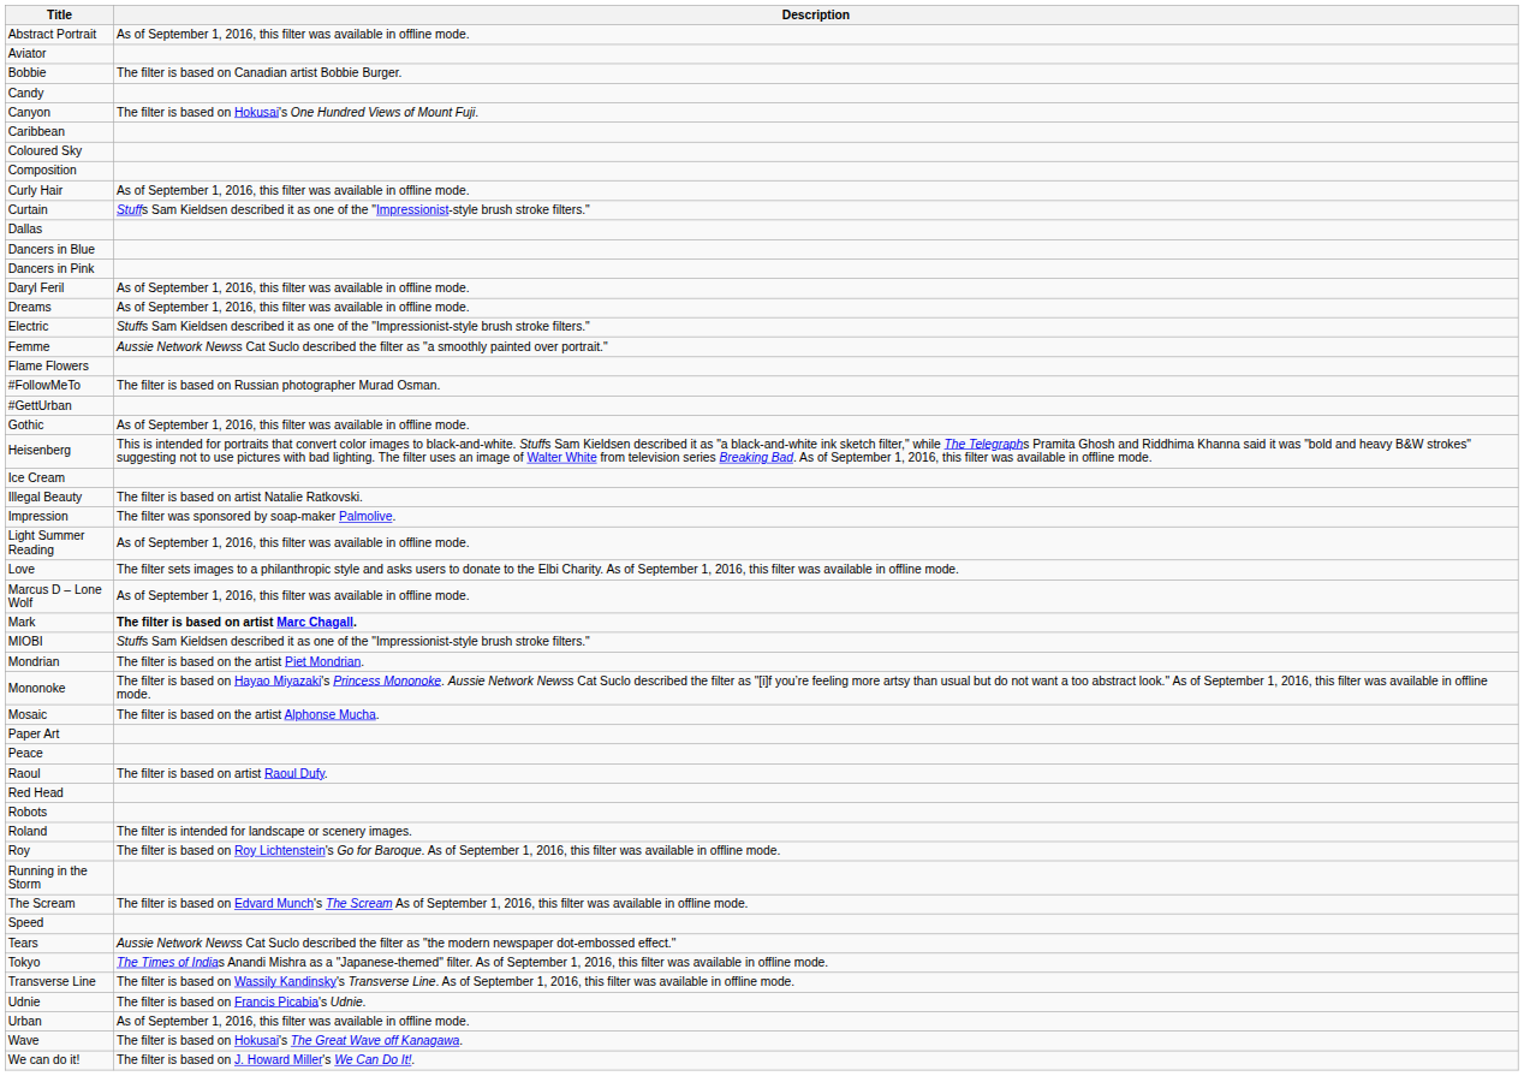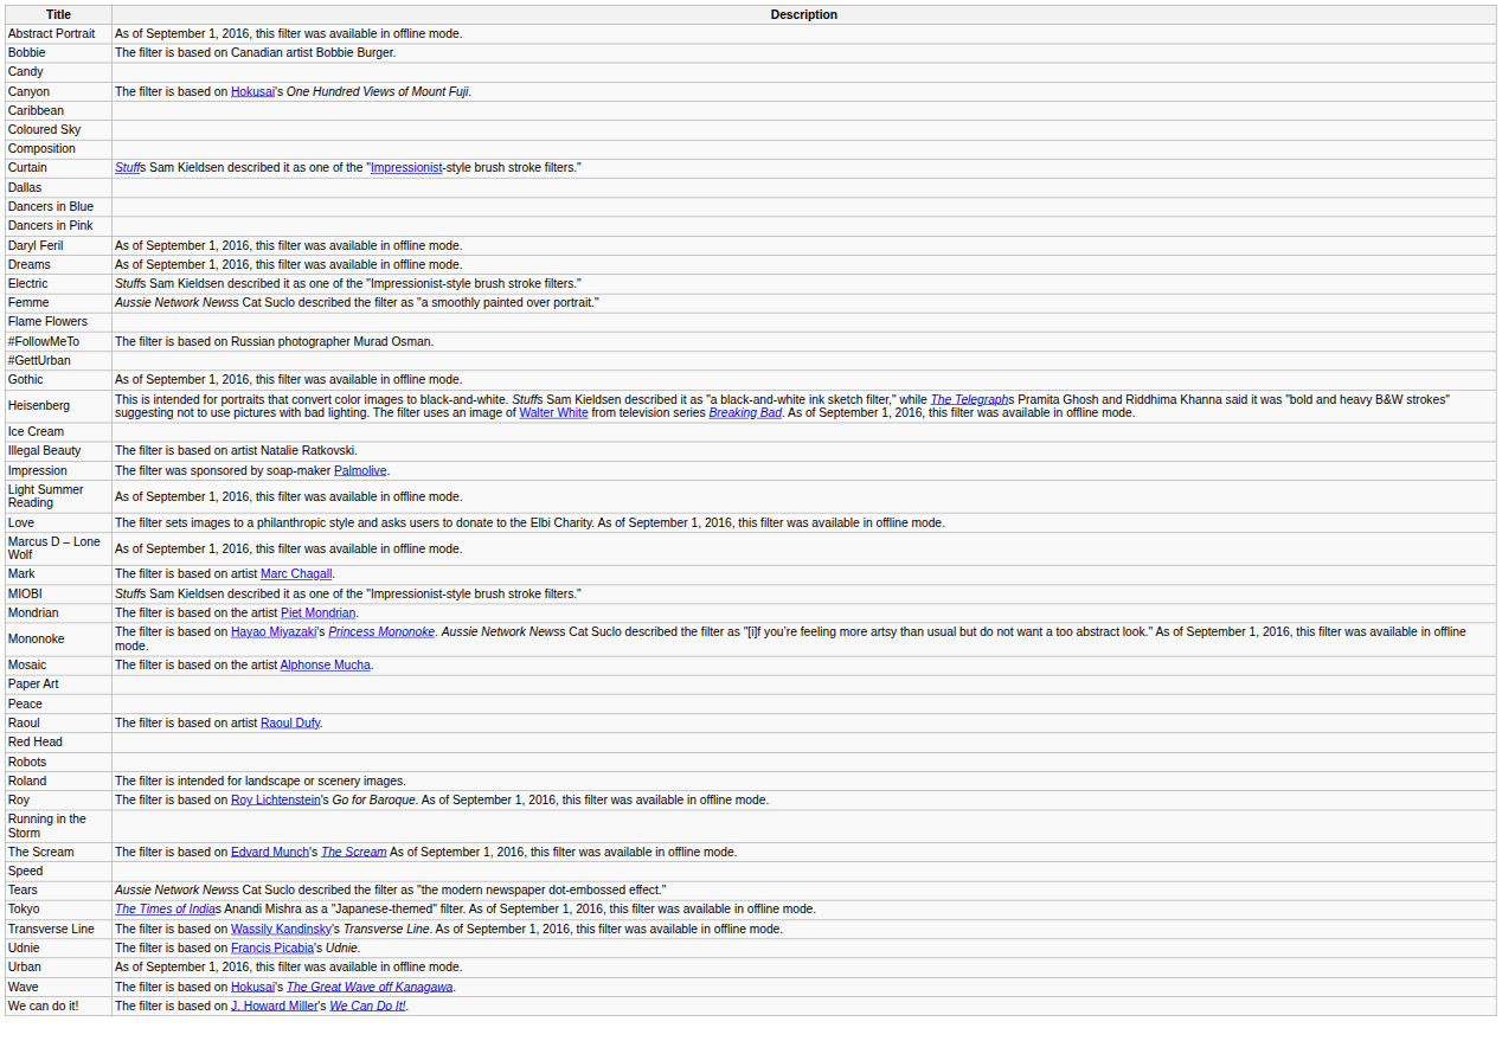 <table class="wikitable">
 <tr>
 <th>Title</th>
 <th>Description</th>
 </tr>
 <tr>
 <td>Abstract Portrait</td>
 <td>As of September 1, 2016, this filter was available in offline mode.</td>
-</tr>
-<tr>
-<td>Aviator</td>
-<td></td>
 </tr>
 <tr>
 <td>Bobbie</td>
 <td>The filter is based on Canadian artist Bobbie Burger.</td>
 </tr>
 <tr>
 <td>Candy</td>
 <td></td>
 </tr>
 <tr>
 <td>Canyon</td>
 <td>The filter is based on <a href='#'>Hokusai</a>'s <em>One Hundred Views of Mount Fuji</em>.</td>
 </tr>
 <tr>
 <td>Caribbean</td>
 <td></td>
 </tr>
 <tr>
 <td>Coloured Sky</td>
 <td></td>
 </tr>
 <tr>
 <td>Composition</td>
 <td></td>
-</tr>
-<tr>
-<td>Curly Hair</td>
-<td>As of September 1, 2016, this filter was available in offline mode.</td>
 </tr>
 <tr>
 <td>Curtain</td>
 <td><em><a href='#'>Stuff</a></em>s Sam Kieldsen described it as one of the "<a href='#'>Impressionist</a>-style brush stroke filters."</td>
 </tr>
 <tr>
 <td>Dallas</td>
 <td></td>
 </tr>
 <tr>
 <td>Dancers in Blue</td>
 <td></td>
 </tr>
 <tr>
 <td>Dancers in Pink</td>
 <td></td>
 </tr>
 <tr>
 <td>Daryl Feril</td>
 <td>As of September 1, 2016, this filter was available in offline mode.</td>
 </tr>
 <tr>
 <td>Dreams</td>
 <td>As of September 1, 2016, this filter was available in offline mode.</td>
 </tr>
 <tr>
 <td>Electric</td>
 <td><em>Stuff</em>s Sam Kieldsen described it as one of the "Impressionist-style brush stroke filters."</td>
 </tr>
 <tr>
 <td>Femme</td>
 <td><em>Aussie Network News</em>s Cat Suclo described the filter as "a smoothly painted over portrait."</td>
 </tr>
 <tr>
 <td>Flame Flowers</td>
 <td></td>
 </tr>
 <tr>
 <td>#FollowMeTo</td>
 <td>The filter is based on Russian photographer Murad Osman.</td>
 </tr>
 <tr>
 <td>#GettUrban</td>
 <td></td>
 </tr>
 <tr>
 <td>Gothic</td>
 <td>As of September 1, 2016, this filter was available in offline mode.</td>
 </tr>
 <tr>
 <td>Heisenberg</td>
 <td>This is intended for portraits that convert color images to black-and-white. <em>Stuff</em>s Sam Kieldsen described it as "a black-and-white ink sketch filter," while <em><a href='#'>The Telegraph</a></em>s Pramita Ghosh and Riddhima Khanna said it was "bold and heavy B&W strokes" suggesting not to use pictures with bad lighting. The filter uses an image of <a href='#'>Walter White</a> from television series <em><a href='#'>Breaking Bad</a></em>. As of September 1, 2016, this filter was available in offline mode.</td>
 </tr>
 <tr>
 <td>Ice Cream</td>
 <td></td>
 </tr>
 <tr>
 <td>Illegal Beauty</td>
 <td>The filter is based on artist Natalie Ratkovski.</td>
 </tr>
 <tr>
 <td>Impression</td>
 <td>The filter was sponsored by soap-maker <a href='#'>Palmolive</a>.</td>
 </tr>
 <tr>
 <td>Light Summer Reading</td>
 <td>As of September 1, 2016, this filter was available in offline mode.</td>
 </tr>
 <tr>
 <td>Love</td>
 <td>The filter sets images to a philanthropic style and asks users to donate to the Elbi Charity. As of September 1, 2016, this filter was available in offline mode.</td>
 </tr>
 <tr>
 <td>Marcus D – Lone Wolf</td>
 <td>As of September 1, 2016, this filter was available in offline mode.</td>
 </tr>
 <tr>
 <td>Mark</td>
-<td><strong>The filter is based on artist <a href='#'>Marc Chagall</a>.</strong></td>
+<td>The filter is based on artist <a href='#'>Marc Chagall</a>.</td>
 </tr>
 <tr>
 <td>MIOBI</td>
 <td><em>Stuff</em>s Sam Kieldsen described it as one of the "Impressionist-style brush stroke filters."</td>
 </tr>
 <tr>
 <td>Mondrian</td>
 <td>The filter is based on the artist <a href='#'>Piet Mondrian</a>.</td>
 </tr>
 <tr>
 <td>Mononoke</td>
 <td>The filter is based on <a href='#'>Hayao Miyazaki</a>'s <em><a href='#'>Princess Mononoke</a></em>. <em>Aussie Network News</em>s Cat Suclo described the filter as "[i]f you’re feeling more artsy than usual but do not want a too abstract look." As of September 1, 2016, this filter was available in offline mode.</td>
 </tr>
 <tr>
 <td>Mosaic</td>
 <td>The filter is based on the artist <a href='#'>Alphonse Mucha</a>.</td>
 </tr>
 <tr>
 <td>Paper Art</td>
 <td></td>
 </tr>
 <tr>
 <td>Peace</td>
 <td></td>
 </tr>
 <tr>
 <td>Raoul</td>
 <td>The filter is based on artist <a href='#'>Raoul Dufy</a>.</td>
 </tr>
 <tr>
 <td>Red Head</td>
 <td></td>
 </tr>
 <tr>
 <td>Robots</td>
 <td></td>
 </tr>
 <tr>
 <td>Roland</td>
 <td>The filter is intended for landscape or scenery images.</td>
 </tr>
 <tr>
 <td>Roy</td>
 <td>The filter is based on <a href='#'>Roy Lichtenstein</a>'s <em>Go for Baroque</em>. As of September 1, 2016, this filter was available in offline mode.</td>
 </tr>
 <tr>
 <td>Running in the Storm</td>
 <td></td>
 </tr>
 <tr>
 <td>The Scream</td>
 <td>The filter is based on <a href='#'>Edvard Munch</a>'s <em><a href='#'>The Scream</a></em> As of September 1, 2016, this filter was available in offline mode.</td>
 </tr>
 <tr>
 <td>Speed</td>
 <td></td>
 </tr>
 <tr>
 <td>Tears</td>
 <td><em>Aussie Network News</em>s Cat Suclo described the filter as "the modern newspaper dot-embossed effect."</td>
 </tr>
 <tr>
 <td>Tokyo</td>
 <td><em><a href='#'>The Times of India</a></em>s Anandi Mishra as a "Japanese-themed" filter. As of September 1, 2016, this filter was available in offline mode.</td>
 </tr>
 <tr>
 <td>Transverse Line</td>
 <td>The filter is based on <a href='#'>Wassily Kandinsky</a>'s <em>Transverse Line</em>. As of September 1, 2016, this filter was available in offline mode.</td>
 </tr>
 <tr>
 <td>Udnie</td>
 <td>The filter is based on <a href='#'>Francis Picabia</a>'s <em>Udnie</em>.</td>
 </tr>
 <tr>
 <td>Urban</td>
 <td>As of September 1, 2016, this filter was available in offline mode.</td>
 </tr>
 <tr>
 <td>Wave</td>
 <td>The filter is based on <a href='#'>Hokusai</a>'s <em><a href='#'>The Great Wave off Kanagawa</a></em>.</td>
 </tr>
 <tr>
 <td>We can do it!</td>
 <td>The filter is based on <a href='#'>J. Howard Miller</a>'s <em><a href='#'>We Can Do It!</a></em>.</td>
 </tr>
 </table>
